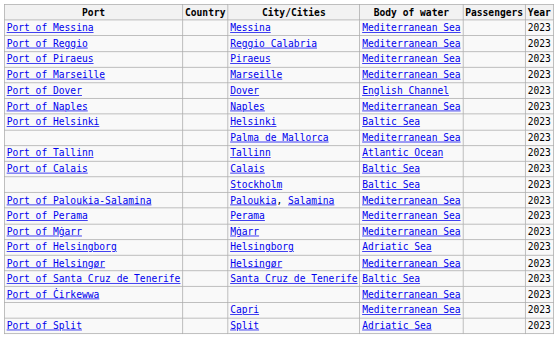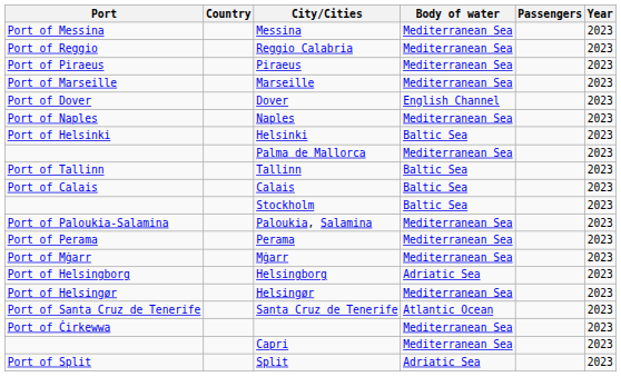 <table class="wikitable sortable static-row-numbers sort-under" style="text-align:right">
 <tr class=static-row-header style=vertical-align:bottom>
 <th>Port</th>
 <th>Country</th>
 <th>City/Cities</th>
 <th>Body of water</th>
 <th>Passengers</th>
 <th>Year</th>
 </tr>
 <tr>
 <td style="text-align:left"><a href='#'>Port of Messina</a></td>
 <td style="text-align:left"></td>
 <td style="text-align:left"><a href='#'>Messina</a></td>
 <td style="text-align:left"><a href='#'>Mediterranean Sea</a></td>
 <td></td>
 <td style=text-align:left>2023</td>
 </tr>
 <tr>
 <td style="text-align:left"><a href='#'>Port of Reggio</a></td>
 <td style="text-align:left"></td>
 <td style="text-align:left"><a href='#'>Reggio Calabria</a></td>
 <td style="text-align:left"><a href='#'>Mediterranean Sea</a></td>
 <td></td>
 <td style=text-align:left>2023</td>
 </tr>
 <tr>
 <td style="text-align:left"><a href='#'>Port of Piraeus</a></td>
 <td style="text-align:left"></td>
 <td style="text-align:left"><a href='#'>Piraeus</a></td>
 <td style="text-align:left"><a href='#'>Mediterranean Sea</a></td>
 <td></td>
 <td style=text-align:left>2023</td>
 </tr>
 <tr>
 <td style="text-align:left"><a href='#'>Port of Marseille</a></td>
 <td style="text-align:left"></td>
 <td style="text-align:left"><a href='#'>Marseille</a></td>
 <td style="text-align:left"><a href='#'>Mediterranean Sea</a></td>
 <td></td>
 <td style=text-align:left>2023</td>
 </tr>
 <tr>
 <td style="text-align:left"><a href='#'>Port of Dover</a></td>
 <td style="text-align:left"></td>
 <td style="text-align:left"><a href='#'>Dover</a></td>
 <td style="text-align:left"><a href='#'>English Channel</a></td>
 <td></td>
 <td style=text-align:left>2023</td>
 </tr>
 <tr>
 <td style="text-align:left"><a href='#'>Port of Naples</a></td>
 <td style="text-align:left"></td>
 <td style="text-align:left"><a href='#'>Naples</a></td>
 <td style="text-align:left"><a href='#'>Mediterranean Sea</a></td>
 <td></td>
 <td style=text-align:left>2023</td>
 </tr>
 <tr>
 <td style="text-align:left"><a href='#'>Port of Helsinki</a></td>
 <td style="text-align:left"></td>
 <td style="text-align:left"><a href='#'>Helsinki</a></td>
 <td style="text-align:left"><a href='#'>Baltic Sea</a></td>
 <td></td>
 <td style=text-align:left>2023</td>
 </tr>
 <tr>
 <td style="text-align:left"></td>
 <td style="text-align:left"></td>
 <td style="text-align:left"><a href='#'>Palma de Mallorca</a></td>
 <td style="text-align:left"><a href='#'>Mediterranean Sea</a></td>
 <td></td>
 <td style=text-align:left>2023</td>
 </tr>
 <tr>
 <td style="text-align:left"><a href='#'>Port of Tallinn</a></td>
 <td style="text-align:left"></td>
 <td style="text-align:left"><a href='#'>Tallinn</a></td>
-<td style="text-align:left"><a href='#'>Atlantic Ocean</a></td>
+<td style="text-align:left"><a href='#'>Baltic Sea</a></td>
 <td></td>
 <td style=text-align:left>2023</td>
 </tr>
 <tr>
 <td style="text-align:left"><a href='#'>Port of Calais</a></td>
 <td style="text-align:left"></td>
 <td style="text-align:left"><a href='#'>Calais</a></td>
 <td style="text-align:left"><a href='#'>Baltic Sea</a></td>
 <td></td>
 <td style=text-align:left>2023</td>
 </tr>
 <tr>
 <td style="text-align:left"></td>
 <td style="text-align:left"></td>
 <td style="text-align:left"><a href='#'>Stockholm</a></td>
 <td style="text-align:left"><a href='#'>Baltic Sea</a></td>
 <td></td>
 <td style=text-align:left>2023</td>
 </tr>
 <tr>
 <td style="text-align:left"><a href='#'>Port of Paloukia-Salamina</a></td>
 <td style="text-align:left"></td>
 <td style="text-align:left"><a href='#'>Paloukia</a>, <a href='#'>Salamina</a></td>
 <td style="text-align:left"><a href='#'>Mediterranean Sea</a></td>
 <td></td>
 <td style=text-align:left>2023</td>
 </tr>
 <tr>
 <td style="text-align:left"><a href='#'>Port of Perama</a></td>
 <td style="text-align:left"></td>
 <td style="text-align:left"><a href='#'>Perama</a></td>
 <td style="text-align:left"><a href='#'>Mediterranean Sea</a></td>
 <td></td>
 <td style=text-align:left>2023</td>
 </tr>
 <tr>
 <td style="text-align:left"><a href='#'>Port of Mġarr</a></td>
 <td style="text-align:left"></td>
 <td style="text-align:left"><a href='#'>Mġarr</a></td>
 <td style="text-align:left"><a href='#'>Mediterranean Sea</a></td>
 <td></td>
 <td style=text-align:left>2023</td>
 </tr>
 <tr>
 <td style="text-align:left"><a href='#'>Port of Helsingborg</a></td>
 <td style="text-align:left"></td>
 <td style="text-align:left"><a href='#'>Helsingborg</a></td>
 <td style="text-align:left"><a href='#'>Adriatic Sea</a></td>
 <td></td>
 <td style=text-align:left>2023</td>
 </tr>
 <tr>
 <td style="text-align:left"><a href='#'>Port of Helsingør</a></td>
 <td style="text-align:left"></td>
 <td style="text-align:left"><a href='#'>Helsingør</a></td>
 <td style="text-align:left"><a href='#'>Mediterranean Sea</a></td>
 <td></td>
 <td style=text-align:left>2023</td>
 </tr>
 <tr>
 <td style="text-align:left"><a href='#'>Port of Santa Cruz de Tenerife</a></td>
 <td style="text-align:left"></td>
 <td style="text-align:left"><a href='#'>Santa Cruz de Tenerife</a></td>
-<td style="text-align:left"><a href='#'>Baltic Sea</a></td>
+<td style="text-align:left"><a href='#'>Atlantic Ocean</a></td>
 <td></td>
 <td style=text-align:left>2023</td>
 </tr>
 <tr>
 <td style="text-align:left"><a href='#'>Port of Ċirkewwa</a></td>
 <td style="text-align:left"></td>
 <td></td>
 <td style="text-align:left"><a href='#'>Mediterranean Sea</a></td>
 <td></td>
 <td style=text-align:left>2023</td>
 </tr>
 <tr>
 <td style="text-align:left"></td>
 <td style="text-align:left"></td>
 <td style="text-align:left"><a href='#'>Capri</a></td>
 <td style="text-align:left"><a href='#'>Mediterranean Sea</a></td>
 <td></td>
 <td style=text-align:left>2023</td>
 </tr>
 <tr>
 <td style="text-align:left"><a href='#'>Port of Split</a></td>
 <td style="text-align:left"></td>
 <td style="text-align:left"><a href='#'>Split</a></td>
 <td style="text-align:left"><a href='#'>Adriatic Sea</a></td>
 <td></td>
 <td style=text-align:left>2023</td>
 </tr>
 </table>
